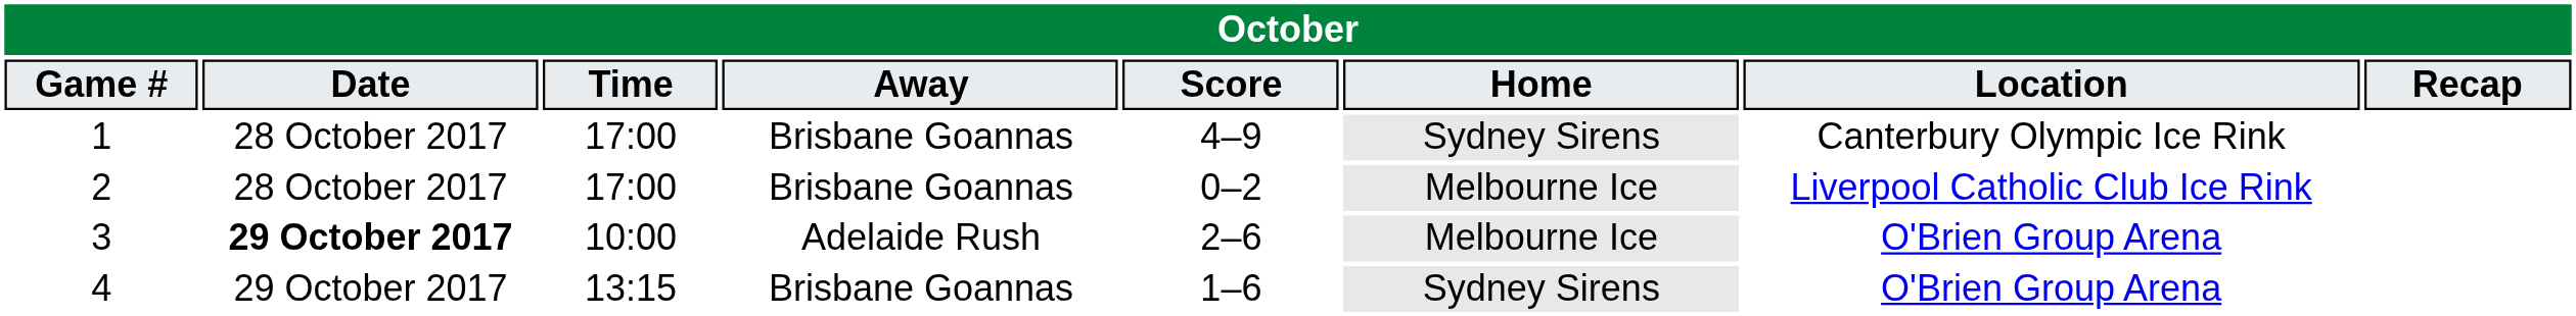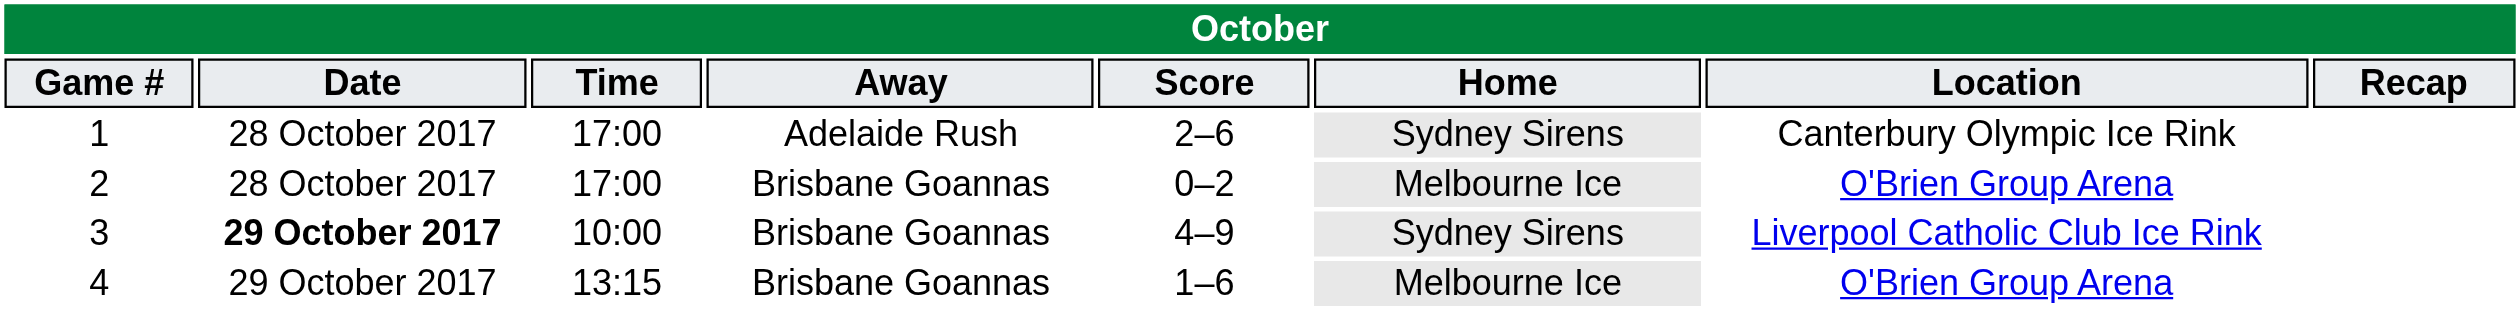 <table class="toccolours" style="width:70em;text-align: center">
 <tr>
 <th colspan="8" style="background:#00843d;color:white;border:#00843d 1px solid">October</th>
 </tr>
 <tr>
 <th style="background:#e9ecef;color:black;border:#000000 1px solid; width: 40px">Game #</th>
 <th style="background:#e9ecef;color:black;border:#000000 1px solid; width: 80px">Date</th>
 <th style="background:#e9ecef;color:black;border:#000000 1px solid; width: 40px">Time</th>
 <th style="background:#e9ecef;color:black;border:#000000 1px solid; width: 95px">Away</th>
 <th style="background:#e9ecef;color:black;border:#000000 1px solid; width: 50px">Score</th>
 <th style="background:#e9ecef;color:black;border:#000000 1px solid; width: 95px">Home</th>
 <th style="background:#e9ecef;color:black;border:#000000 1px solid; width: 150px">Location</th>
 <th style="background:#e9ecef;color:black;border:#000000 1px solid; width: 40px">Recap</th>
 </tr>
 <tr>
 <td>1</td>
 <td>28 October 2017</td>
 <td>17:00</td>
-<td>Brisbane Goannas</td>
-<td>4–9</td>
+<td>Adelaide Rush</td>
+<td>2–6</td>
 <td bgcolor="#e8e8e8">Sydney Sirens</td>
 <td>Canterbury Olympic Ice Rink</td>
 <td></td>
 </tr>
 <tr>
 <td>2</td>
 <td>28 October 2017</td>
 <td>17:00</td>
 <td>Brisbane Goannas</td>
 <td>0–2</td>
 <td bgcolor="#e8e8e8">Melbourne Ice</td>
-<td><a href='#'>Liverpool Catholic Club Ice Rink</a></td>
+<td><a href='#'>O'Brien Group Arena</a></td>
 <td></td>
 </tr>
 <tr>
 <td>3</td>
 <td><strong>29 October 2017</strong></td>
 <td>10:00</td>
-<td>Adelaide Rush</td>
-<td>2–6</td>
-<td bgcolor="#e8e8e8">Melbourne Ice</td>
-<td><a href='#'>O'Brien Group Arena</a></td>
+<td>Brisbane Goannas</td>
+<td>4–9</td>
+<td bgcolor="#e8e8e8">Sydney Sirens</td>
+<td><a href='#'>Liverpool Catholic Club Ice Rink</a></td>
 <td></td>
 </tr>
 <tr>
 <td>4</td>
 <td>29 October 2017</td>
 <td>13:15</td>
 <td>Brisbane Goannas</td>
 <td>1–6</td>
-<td bgcolor="#e8e8e8">Sydney Sirens</td>
+<td bgcolor="#e8e8e8">Melbourne Ice</td>
 <td><a href='#'>O'Brien Group Arena</a></td>
 <td></td>
 </tr>
 <tr>
 </tr>
 </table>
